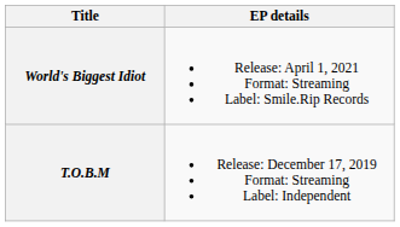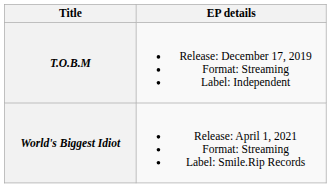 <table class="wikitable plainrowheaders" style="text-align: center;">
 <tr>
 <th scope="col" style="width:11em;">Title</th>
 <th scope="col" style="width:16em;">EP details</th>
 </tr>
 <tr>
+<th scope="row"><em>T.O.B.M</em></th>
+<td><br><ul><li>Release: December 17, 2019</li><li>Format: Streaming</li><li>Label: Independent</li></ul></td>
+</tr>
+<tr>
 <th scope="row"><em>World's Biggest Idiot</em></th>
 <td><br><ul><li>Release: April 1, 2021</li><li>Format: Streaming</li><li>Label: Smile.Rip Records</li></ul></td>
 </tr>
-<tr>
-<th scope="row"><em>T.O.B.M</em></th>
-<td><br><ul><li>Release: December 17, 2019</li><li>Format: Streaming</li><li>Label: Independent</li></ul></td>
-</tr>
 </table>
